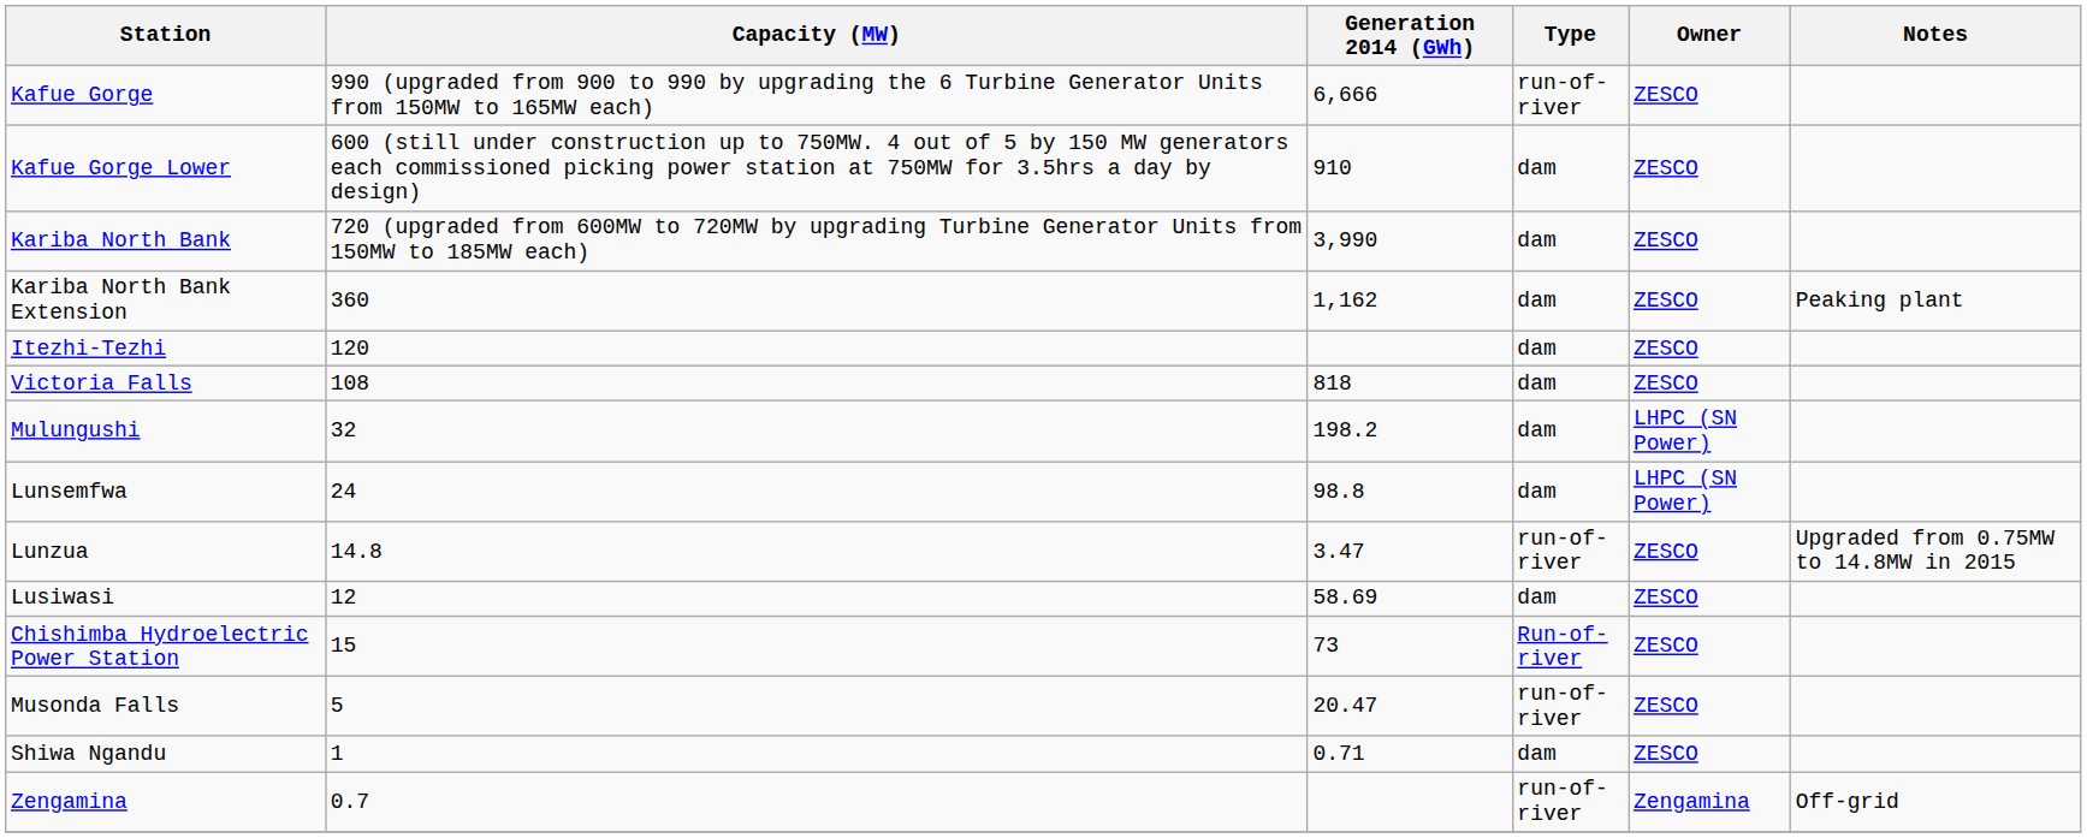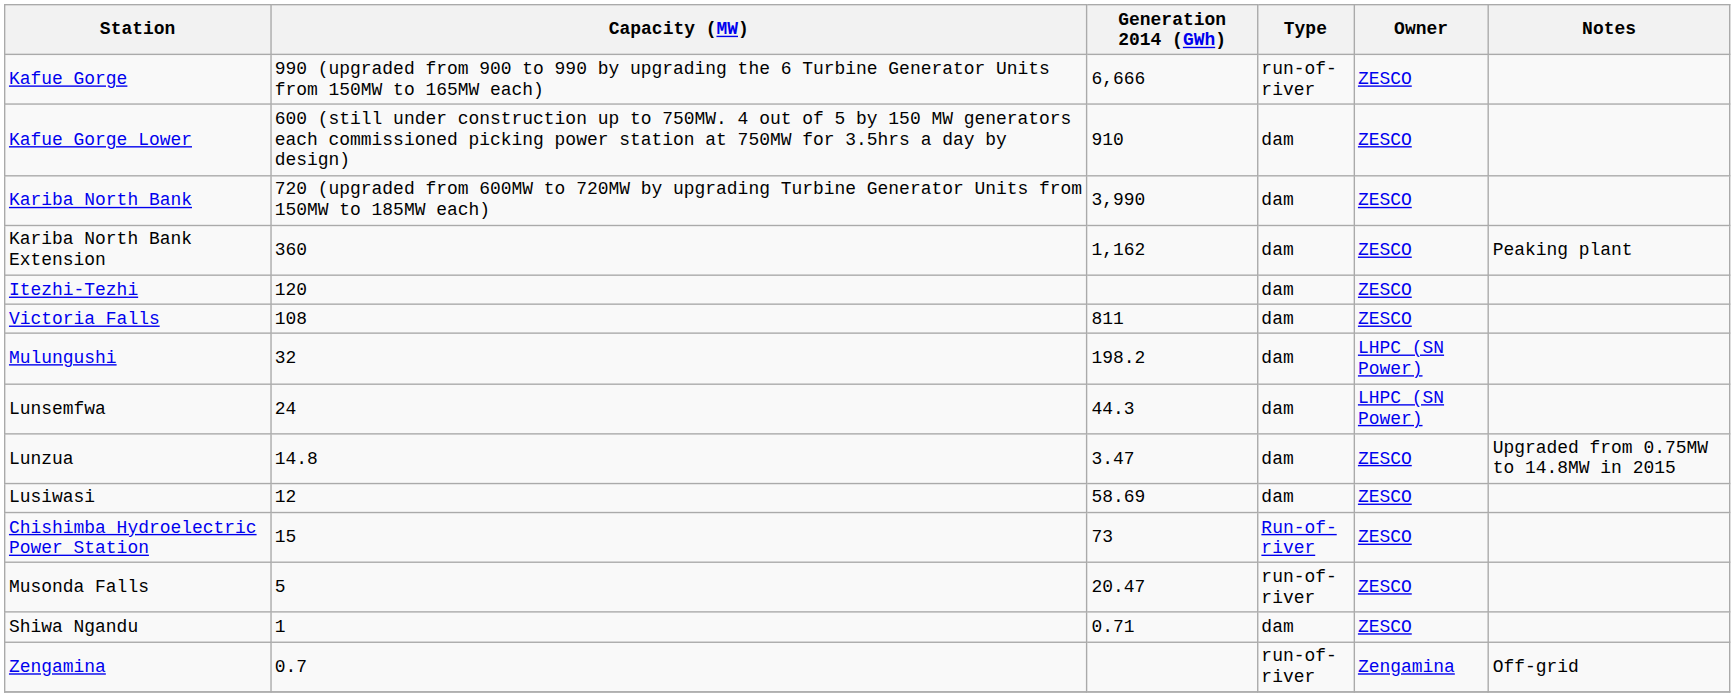 <table class="wikitable sortable">
 <tr>
 <th>Station</th>
 <th>Capacity (<a href='#'>MW</a>)</th>
 <th>Generation 2014 (<a href='#'>GWh</a>)</th>
 <th>Type</th>
 <th>Owner</th>
 <th>Notes</th>
 </tr>
 <tr>
 <td><a href='#'>Kafue Gorge</a></td>
 <td>990 (upgraded from 900 to 990 by upgrading the 6 Turbine Generator Units from 150MW to 165MW each)</td>
 <td>6,666</td>
 <td>run-of-river</td>
 <td><a href='#'>ZESCO</a></td>
 <td></td>
 </tr>
 <tr>
 <td><a href='#'>Kafue Gorge Lower</a></td>
 <td>600 (still under construction up to 750MW. 4 out of 5 by 150 MW generators each commissioned picking power station at 750MW for 3.5hrs a day by design)</td>
 <td>910</td>
 <td>dam</td>
 <td><a href='#'>ZESCO</a></td>
 <td></td>
 </tr>
 <tr>
 <td><a href='#'>Kariba North Bank</a></td>
 <td>720 (upgraded from 600MW to 720MW by upgrading Turbine Generator Units from 150MW to 185MW each)</td>
 <td>3,990</td>
 <td>dam</td>
 <td><a href='#'>ZESCO</a></td>
 <td></td>
 </tr>
 <tr>
 <td>Kariba North Bank Extension</td>
 <td>360</td>
 <td>1,162</td>
 <td>dam</td>
 <td><a href='#'>ZESCO</a></td>
 <td>Peaking plant</td>
 </tr>
 <tr>
 <td><a href='#'>Itezhi-Tezhi</a></td>
 <td>120</td>
 <td></td>
 <td>dam</td>
 <td><a href='#'>ZESCO</a></td>
 <td></td>
 </tr>
 <tr>
 <td><a href='#'>Victoria Falls</a></td>
 <td>108</td>
-<td>818</td>
+<td>811</td>
 <td>dam</td>
 <td><a href='#'>ZESCO</a></td>
 <td></td>
 </tr>
 <tr>
 <td><a href='#'>Mulungushi</a></td>
 <td>32</td>
 <td>198.2</td>
 <td>dam</td>
 <td><a href='#'>LHPC (SN Power)</a></td>
 <td></td>
 </tr>
 <tr>
 <td>Lunsemfwa</td>
 <td>24</td>
-<td>98.8</td>
+<td>44.3</td>
 <td>dam</td>
 <td><a href='#'>LHPC (SN Power)</a></td>
 <td></td>
 </tr>
 <tr>
 <td>Lunzua</td>
 <td>14.8</td>
 <td>3.47</td>
-<td>run-of-river</td>
+<td>dam</td>
 <td><a href='#'>ZESCO</a></td>
 <td>Upgraded from 0.75MW to 14.8MW in 2015</td>
 </tr>
 <tr>
 <td>Lusiwasi</td>
 <td>12</td>
 <td>58.69</td>
 <td>dam</td>
 <td><a href='#'>ZESCO</a></td>
 <td></td>
 </tr>
 <tr>
 <td><a href='#'>Chishimba Hydroelectric Power Station</a></td>
 <td>15</td>
 <td>73</td>
 <td><a href='#'>Run-of-river</a></td>
 <td><a href='#'>ZESCO</a></td>
 <td></td>
 </tr>
 <tr>
 <td>Musonda Falls</td>
 <td>5</td>
 <td>20.47</td>
 <td>run-of-river</td>
 <td><a href='#'>ZESCO</a></td>
 <td></td>
 </tr>
 <tr>
 <td>Shiwa Ngandu</td>
 <td>1</td>
 <td>0.71</td>
 <td>dam</td>
 <td><a href='#'>ZESCO</a></td>
 <td></td>
 </tr>
 <tr>
 <td><a href='#'>Zengamina</a></td>
 <td>0.7</td>
 <td></td>
 <td>run-of-river</td>
 <td><a href='#'>Zengamina</a></td>
 <td>Off-grid</td>
 </tr>
 <tr>
 </tr>
 </table>
